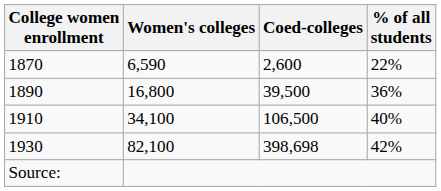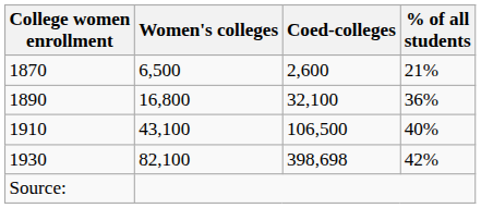 <table class="wikitable">
 <tr>
 <th>College women <br>enrollment</th>
 <th>Women's colleges</th>
 <th>Coed-colleges</th>
 <th>% of all <br>students</th>
 </tr>
 <tr>
 <td>1870</td>
-<td>6,590</td>
+<td>6,500</td>
 <td>2,600</td>
-<td>22%</td>
+<td>21%</td>
 </tr>
 <tr>
 <td>1890</td>
 <td>16,800</td>
-<td>39,500</td>
+<td>32,100</td>
 <td>36%</td>
 </tr>
 <tr>
 <td>1910</td>
-<td>34,100</td>
+<td>43,100</td>
 <td>106,500</td>
 <td>40%</td>
 </tr>
 <tr>
 <td>1930</td>
 <td>82,100</td>
 <td>398,698</td>
 <td>42%</td>
 </tr>
 <tr>
 <td>Source:</td>
 </tr>
 </table>
